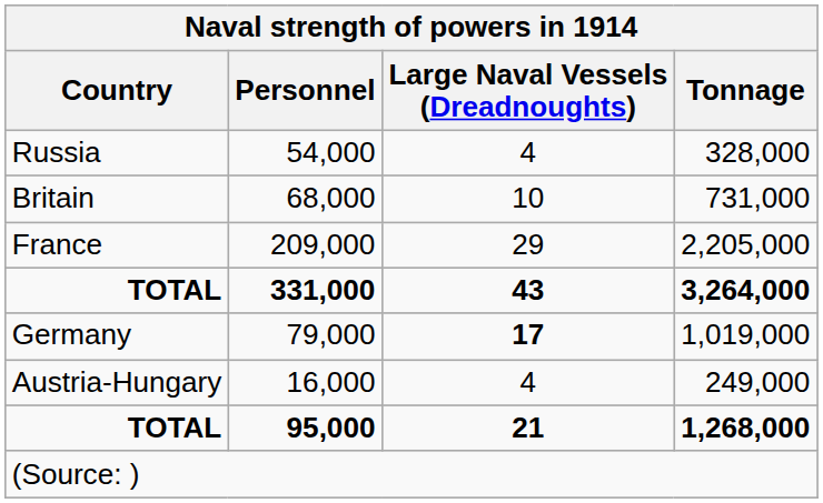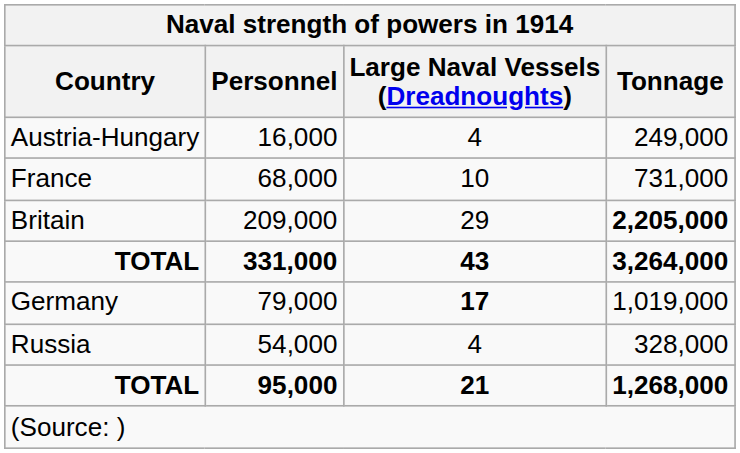 <table class="wikitable">
 <tr>
 <th colspan=4>Naval strength of powers in 1914</th>
 </tr>
 <tr>
 <th>Country</th>
 <th>Personnel</th>
 <th>Large Naval Vessels<br>(<a href='#'>Dreadnoughts</a>)</th>
 <th>Tonnage</th>
 </tr>
 <tr>
-<td>Russia</td>
-<td style="text-align: right">54,000</td>
+<td>Austria-Hungary</td>
+<td style="text-align: right">16,000</td>
 <td style="text-align: center">4</td>
-<td style="text-align: right">328,000</td>
+<td style="text-align: right">249,000</td>
 </tr>
 <tr>
-<td>Britain</td>
+<td>France</td>
 <td style="text-align: right">68,000</td>
 <td style="text-align: center">10</td>
 <td style="text-align: right">731,000</td>
 </tr>
 <tr>
-<td>France</td>
+<td>Britain</td>
 <td style="text-align: right">209,000</td>
 <td style="text-align: center">29</td>
-<td style="text-align: right">2,205,000</td>
+<td style="text-align: right"><strong>2,205,000</strong></td>
 </tr>
 <tr>
 <td style="text-align: right"><strong>TOTAL</strong></td>
 <td style="text-align: right"><strong>331,000</strong></td>
 <td style="text-align: center"><strong>43</strong></td>
 <td style="text-align: right"><strong>3,264,000</strong></td>
 </tr>
 <tr>
 <td>Germany</td>
 <td style="text-align: right">79,000</td>
 <td style="text-align: center"><strong>17</strong></td>
 <td style="text-align: right">1,019,000</td>
 </tr>
 <tr>
-<td>Austria-Hungary</td>
-<td style="text-align: right">16,000</td>
+<td>Russia</td>
+<td style="text-align: right">54,000</td>
 <td style="text-align: center">4</td>
-<td style="text-align: right">249,000</td>
+<td style="text-align: right">328,000</td>
 </tr>
 <tr>
 <td style="text-align: right"><strong>TOTAL</strong></td>
 <td style="text-align: right"><strong>95,000</strong></td>
 <td style="text-align: center"><strong>21</strong></td>
 <td style="text-align: right"><strong>1,268,000</strong></td>
 </tr>
 <tr>
 <td colspan=4>(Source: )</td>
 </tr>
 </table>
